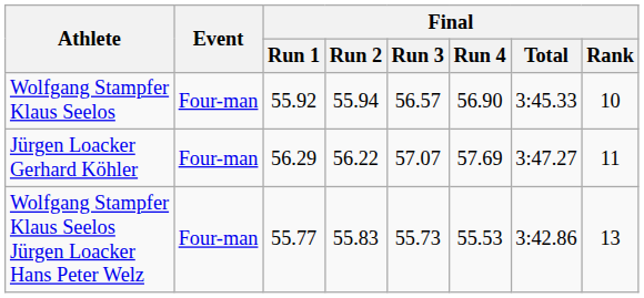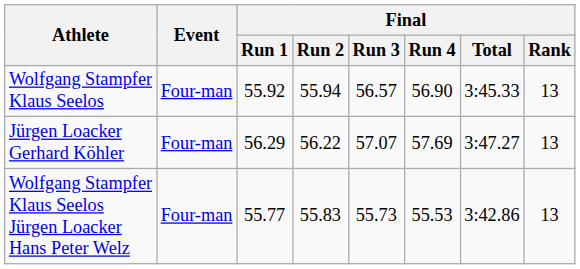 <table class="wikitable" style="font-size:90%">
 <tr>
 <th rowspan="2">Athlete</th>
 <th rowspan="2">Event</th>
 <th colspan="6">Final</th>
 </tr>
 <tr>
 <th>Run 1</th>
 <th>Run 2</th>
 <th>Run 3</th>
 <th>Run 4</th>
 <th>Total</th>
 <th>Rank</th>
 </tr>
 <tr>
 <td><a href='#'>Wolfgang Stampfer</a><br><a href='#'>Klaus Seelos</a></td>
 <td><a href='#'>Four-man</a></td>
 <td align="center">55.92</td>
 <td align="center">55.94</td>
 <td align="center">56.57</td>
 <td align="center">56.90</td>
 <td align="center">3:45.33</td>
-<td align="center">10</td>
+<td align="center">13</td>
 </tr>
 <tr>
 <td><a href='#'>Jürgen Loacker</a><br><a href='#'>Gerhard Köhler</a></td>
 <td><a href='#'>Four-man</a></td>
 <td align="center">56.29</td>
 <td align="center">56.22</td>
 <td align="center">57.07</td>
 <td align="center">57.69</td>
 <td align="center">3:47.27</td>
-<td align="center">11</td>
+<td align="center">13</td>
 </tr>
 <tr>
 <td><a href='#'>Wolfgang Stampfer</a><br><a href='#'>Klaus Seelos</a><br><a href='#'>Jürgen Loacker</a><br><a href='#'>Hans Peter Welz</a></td>
 <td><a href='#'>Four-man</a></td>
 <td align="center">55.77</td>
 <td align="center">55.83</td>
 <td align="center">55.73</td>
 <td align="center">55.53</td>
 <td align="center">3:42.86</td>
 <td align="center">13</td>
 </tr>
 </table>
